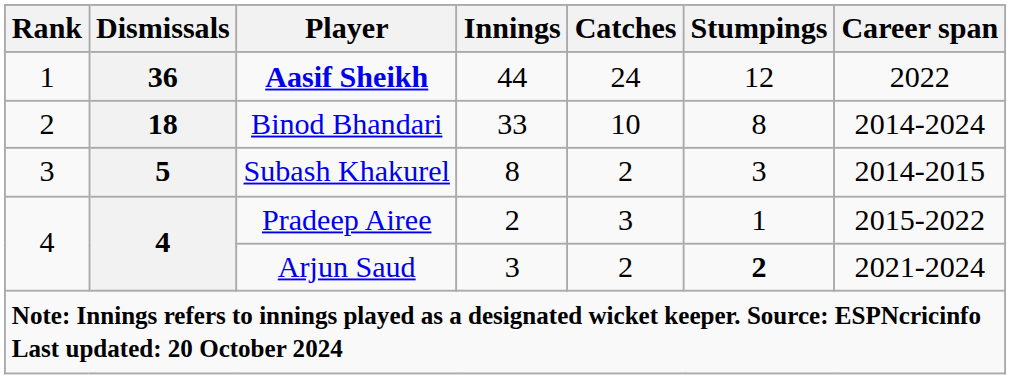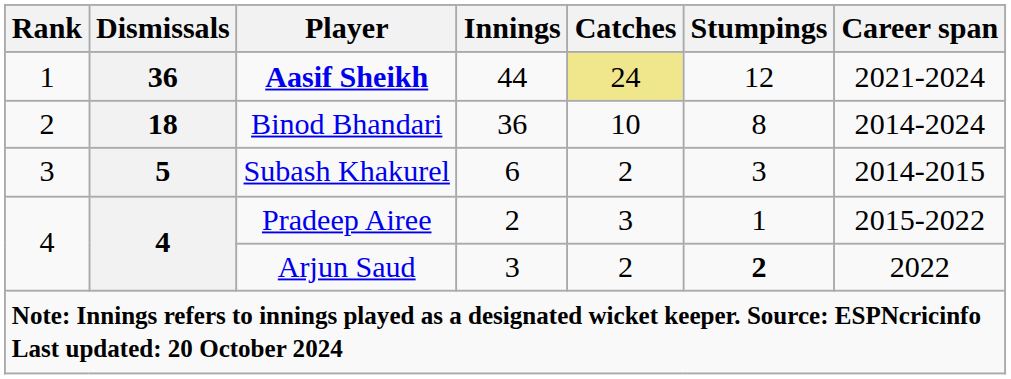 <table class="wikitable" style="text-align: center;">
 <tr>
 <th>Rank</th>
 <th>Dismissals</th>
 <th>Player</th>
 <th>Innings</th>
 <th>Catches</th>
 <th>Stumpings</th>
 <th>Career span</th>
 </tr>
 <tr>
 <td>1</td>
 <th>36</th>
 <td><a href='#'><strong>Aasif Sheikh</strong></a></td>
 <td>44</td>
-<td>24</td>
+<td style="background: khaki;">24</td>
 <td>12</td>
-<td>2022</td>
+<td>2021-2024</td>
 </tr>
 <tr>
 <td>2</td>
 <th>18</th>
 <td><a href='#'>Binod Bhandari</a></td>
-<td>33</td>
+<td>36</td>
 <td>10</td>
 <td>8</td>
 <td>2014-2024</td>
 </tr>
 <tr>
 <td>3</td>
 <th>5</th>
 <td><a href='#'>Subash Khakurel</a></td>
-<td>8</td>
+<td>6</td>
 <td>2</td>
 <td>3</td>
 <td>2014-2015</td>
 </tr>
 <tr>
 <td rowspan="2">4</td>
 <th rowspan="2">4</th>
 <td><a href='#'>Pradeep Airee</a></td>
 <td>2</td>
 <td>3</td>
 <td>1</td>
 <td>2015-2022</td>
 </tr>
 <tr>
 <td><a href='#'>Arjun Saud</a></td>
 <td>3</td>
 <td>2</td>
 <td><strong>2</strong></td>
-<td>2021-2024</td>
+<td>2022</td>
 </tr>
 <tr>
 <td colspan="7" style="text-align:left"><strong><small>Note: Innings refers to innings played as a designated wicket keeper. Source: ESPNcricinfo</small></strong><br><strong><small>Last updated: 20 October 2024</small></strong></td>
 </tr>
 </table>
